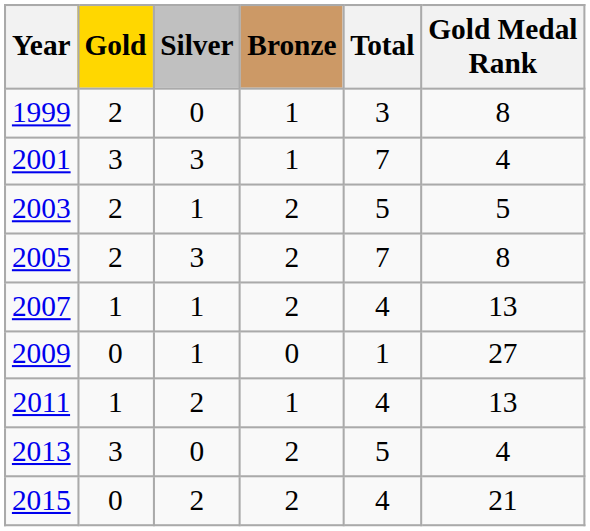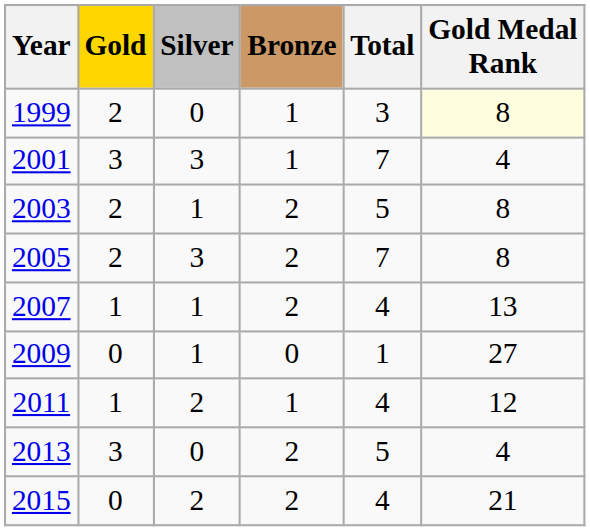 <table class="wikitable sortable" style="text-align:center; font-size:90%;">
 <tr>
 <th scope=col>Year</th>
 <th scope=col style=background-color:gold>Gold</th>
 <th scope=col style=background-color:silver>Silver</th>
 <th scope=col style=background-color:#CC9966>Bronze</th>
 <th scope-col>Total</th>
 <th scope-col>Gold Medal <br> Rank</th>
 </tr>
 <tr>
 <td><a href='#'>1999</a></td>
 <td>2</td>
 <td>0</td>
 <td>1</td>
 <td>3</td>
-<td>8</td>
+<td style="background: lightyellow;">8</td>
 </tr>
 <tr>
 <td><a href='#'>2001</a></td>
 <td>3</td>
 <td>3</td>
 <td>1</td>
 <td>7</td>
 <td>4</td>
 </tr>
 <tr>
 <td><a href='#'>2003</a></td>
 <td>2</td>
 <td>1</td>
 <td>2</td>
 <td>5</td>
-<td>5</td>
+<td>8</td>
 </tr>
 <tr>
 <td><a href='#'>2005</a></td>
 <td>2</td>
 <td>3</td>
 <td>2</td>
 <td>7</td>
 <td>8</td>
 </tr>
 <tr>
 <td><a href='#'>2007</a></td>
 <td>1</td>
 <td>1</td>
 <td>2</td>
 <td>4</td>
 <td>13</td>
 </tr>
 <tr>
 <td><a href='#'>2009</a></td>
 <td>0</td>
 <td>1</td>
 <td>0</td>
 <td>1</td>
 <td>27</td>
 </tr>
 <tr>
 <td><a href='#'>2011</a></td>
 <td>1</td>
 <td>2</td>
 <td>1</td>
 <td>4</td>
-<td>13</td>
+<td>12</td>
 </tr>
 <tr>
 <td><a href='#'>2013</a></td>
 <td>3</td>
 <td>0</td>
 <td>2</td>
 <td>5</td>
 <td>4</td>
 </tr>
 <tr>
 <td><a href='#'>2015</a></td>
 <td>0</td>
 <td>2</td>
 <td>2</td>
 <td>4</td>
 <td>21</td>
 </tr>
 </table>
